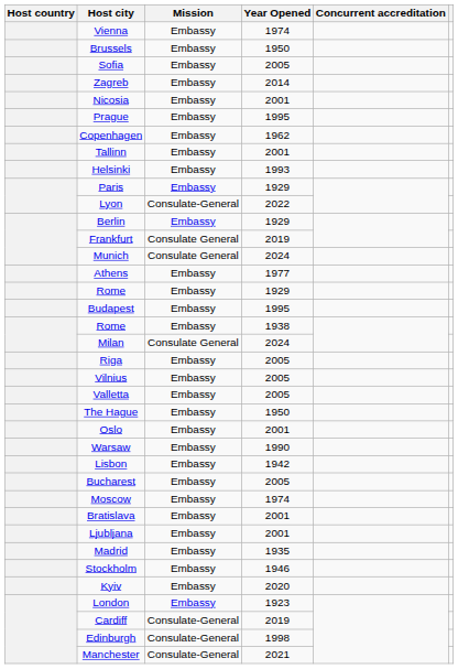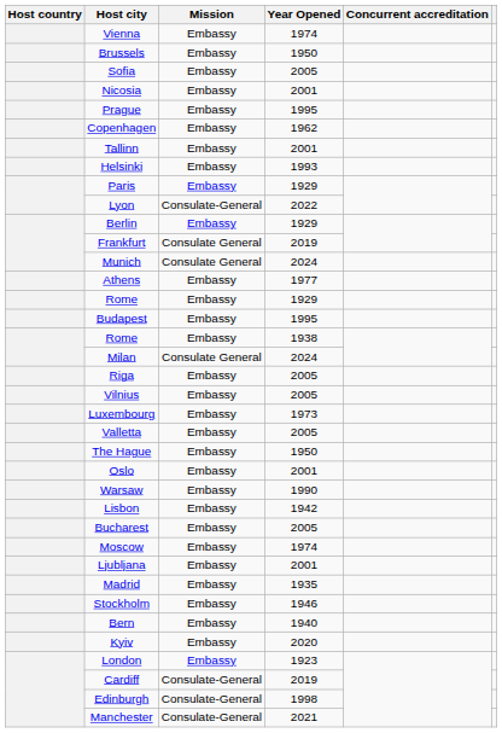 <table class="wikitable plainrowheaders" style="text-align:center;">
 <tr>
 <th scope="col">Host country</th>
 <th scope="col">Host city</th>
 <th scope="col">Mission</th>
 <th scope="col">Year Opened</th>
 <th scope="col">Concurrent accreditation</th>
 <th scope="col"></th>
 </tr>
 <tr>
 <th scope="row"></th>
 <td><a href='#'>Vienna</a></td>
 <td>Embassy</td>
 <td>1974</td>
 <td></td>
 <td></td>
 </tr>
 <tr>
 <th scope="row"></th>
 <td><a href='#'>Brussels</a></td>
 <td>Embassy</td>
 <td>1950</td>
 <td></td>
 <td></td>
 </tr>
 <tr>
 <th scope="row"></th>
 <td><a href='#'>Sofia</a></td>
 <td>Embassy</td>
 <td>2005</td>
-<td></td>
-<td></td>
-</tr>
-<tr>
-<th scope="row"></th>
-<td><a href='#'>Zagreb</a></td>
-<td>Embassy</td>
-<td>2014</td>
 <td></td>
 <td></td>
 </tr>
 <tr>
 <th scope="row"></th>
 <td><a href='#'>Nicosia</a></td>
 <td>Embassy</td>
 <td>2001</td>
 <td></td>
 <td></td>
 </tr>
 <tr>
 <th scope="row"></th>
 <td><a href='#'>Prague</a></td>
 <td>Embassy</td>
 <td>1995</td>
 <td></td>
 <td></td>
 </tr>
 <tr>
 <th scope="row"></th>
 <td><a href='#'>Copenhagen</a></td>
 <td>Embassy</td>
 <td>1962</td>
 <td></td>
 <td></td>
 </tr>
 <tr>
 <th scope="row"></th>
 <td><a href='#'>Tallinn</a></td>
 <td>Embassy</td>
 <td>2001</td>
 <td></td>
 <td></td>
 </tr>
 <tr>
 <th scope="row"></th>
 <td><a href='#'>Helsinki</a></td>
 <td>Embassy</td>
 <td>1993</td>
 <td></td>
 <td></td>
 </tr>
 <tr>
 <th scope="row" rowspan="2"></th>
 <td><a href='#'>Paris</a></td>
 <td><a href='#'>Embassy</a></td>
 <td>1929</td>
 <td rowspan="2"></td>
 <td></td>
 </tr>
 <tr>
 <td><a href='#'>Lyon</a></td>
 <td>Consulate-General</td>
 <td>2022</td>
 <td></td>
 </tr>
 <tr>
 <th scope="row" rowspan="3"></th>
 <td><a href='#'>Berlin</a></td>
 <td><a href='#'>Embassy</a></td>
 <td>1929 </td>
 <td rowspan="2"></td>
 <td></td>
 </tr>
 <tr>
 <td><a href='#'>Frankfurt</a></td>
 <td>Consulate General</td>
 <td>2019</td>
 <td></td>
 </tr>
 <tr>
 <td><a href='#'>Munich</a></td>
 <td>Consulate General</td>
 <td>2024</td>
 <td></td>
 <td></td>
 </tr>
 <tr>
 <th scope="row"></th>
 <td><a href='#'>Athens</a></td>
 <td>Embassy</td>
 <td>1977</td>
 <td></td>
 <td></td>
 </tr>
 <tr>
 <th scope="row"></th>
 <td><a href='#'>Rome</a></td>
 <td>Embassy</td>
 <td>1929 </td>
 <td></td>
 <td></td>
 </tr>
 <tr>
 <th scope="row"></th>
 <td><a href='#'>Budapest</a></td>
 <td>Embassy</td>
 <td>1995</td>
 <td></td>
 <td></td>
 </tr>
 <tr>
 <th scope="row" rowspan="2"></th>
 <td><a href='#'>Rome</a></td>
 <td>Embassy</td>
 <td>1938</td>
 <td rowspan="2"></td>
 <td></td>
 </tr>
 <tr>
 <td><a href='#'>Milan</a></td>
 <td>Consulate General</td>
 <td>2024</td>
 <td></td>
 </tr>
 <tr>
 <th scope="row"></th>
 <td><a href='#'>Riga</a></td>
 <td>Embassy</td>
 <td>2005</td>
 <td></td>
 <td></td>
 </tr>
 <tr>
 <th scope="row"></th>
 <td><a href='#'>Vilnius</a></td>
 <td>Embassy</td>
 <td>2005</td>
 <td></td>
 <td></td>
 </tr>
 <tr>
 <th scope="row"></th>
+<td><a href='#'>Luxembourg</a></td>
+<td>Embassy</td>
+<td>1973</td>
+<td></td>
+<td></td>
+</tr>
+<tr>
+<th scope="row"></th>
 <td><a href='#'>Valletta</a></td>
 <td>Embassy</td>
 <td>2005</td>
 <td></td>
 <td></td>
 </tr>
 <tr>
 <th scope="row"></th>
 <td><a href='#'>The Hague</a></td>
 <td>Embassy</td>
 <td>1950</td>
 <td></td>
 <td></td>
 </tr>
 <tr>
 <th scope="row"></th>
 <td><a href='#'>Oslo</a></td>
 <td>Embassy</td>
 <td>2001</td>
 <td></td>
 <td></td>
 </tr>
 <tr>
 <th scope="row"></th>
 <td><a href='#'>Warsaw</a></td>
 <td>Embassy</td>
 <td>1990</td>
 <td></td>
 <td></td>
 </tr>
 <tr>
 <th scope="row"></th>
 <td><a href='#'>Lisbon</a></td>
 <td>Embassy</td>
 <td>1942</td>
 <td></td>
 <td></td>
 </tr>
 <tr>
 <th scope="row"></th>
 <td><a href='#'>Bucharest</a></td>
 <td>Embassy</td>
 <td>2005</td>
 <td></td>
 <td></td>
 </tr>
 <tr>
 <th scope="row"></th>
 <td><a href='#'>Moscow</a></td>
 <td>Embassy</td>
 <td>1974</td>
 <td></td>
 <td></td>
 </tr>
 <tr>
 <th scope="row"></th>
-<td><a href='#'>Bratislava</a></td>
-<td>Embassy</td>
-<td>2001</td>
-<td></td>
-<td></td>
-</tr>
-<tr>
-<th scope="row"></th>
 <td><a href='#'>Ljubljana</a></td>
 <td>Embassy</td>
 <td>2001</td>
 <td></td>
 <td></td>
 </tr>
 <tr>
 <th scope="row"></th>
 <td><a href='#'>Madrid</a></td>
 <td>Embassy</td>
 <td>1935</td>
 <td></td>
 <td></td>
 </tr>
 <tr>
 <th scope="row"></th>
 <td><a href='#'>Stockholm</a></td>
 <td>Embassy</td>
 <td>1946</td>
+<td></td>
+<td></td>
+</tr>
+<tr>
+<th scope="row"></th>
+<td><a href='#'>Bern</a></td>
+<td>Embassy</td>
+<td>1940</td>
 <td></td>
 <td></td>
 </tr>
 <tr>
 <th scope="row"></th>
 <td><a href='#'>Kyiv</a></td>
 <td>Embassy</td>
 <td>2020</td>
 <td></td>
 <td></td>
 </tr>
 <tr>
 <th scope="row" rowspan="4"></th>
 <td><a href='#'>London</a></td>
 <td><a href='#'>Embassy</a></td>
 <td>1923</td>
 <td rowspan="4"></td>
 <td></td>
 </tr>
 <tr>
 <td><a href='#'>Cardiff</a></td>
 <td>Consulate-General</td>
 <td>2019</td>
 <td></td>
 </tr>
 <tr>
 <td><a href='#'>Edinburgh</a></td>
 <td>Consulate-General</td>
 <td>1998</td>
 <td></td>
 </tr>
 <tr>
 <td><a href='#'>Manchester</a></td>
 <td>Consulate-General</td>
 <td>2021</td>
 <td></td>
 </tr>
 </table>
